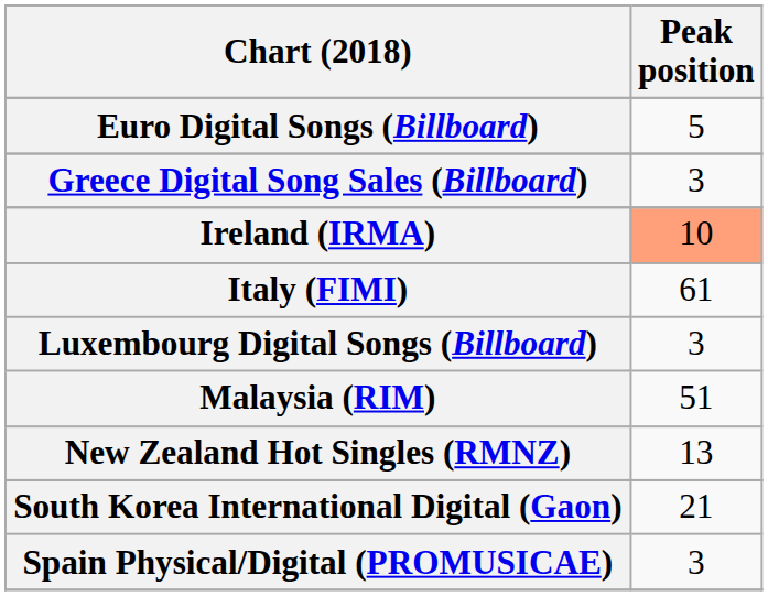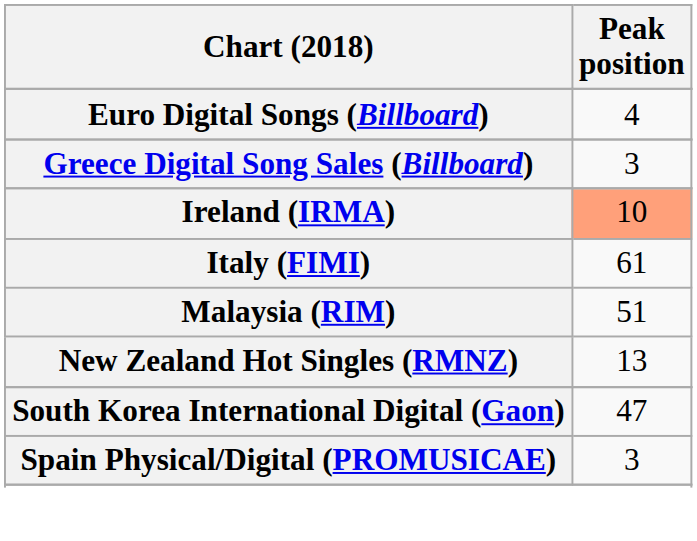 <table class="wikitable sortable plainrowheaders" style="text-align:center">
 <tr>
 <th scope="col">Chart (2018)</th>
 <th scope="col">Peak<br> position</th>
 </tr>
 <tr>
 </tr>
 <tr>
 </tr>
 <tr>
 </tr>
 <tr>
 </tr>
 <tr>
 <th scope="row">Euro Digital Songs (<a href='#'><em>Billboard</em></a>)</th>
-<td>5</td>
+<td>4</td>
 </tr>
 <tr>
 </tr>
 <tr>
 <th scope="row"><a href='#'>Greece Digital Song Sales</a> (<em><a href='#'>Billboard</a></em>)</th>
 <td>3</td>
 </tr>
 <tr>
 </tr>
 <tr>
 <th scope="row">Ireland (<a href='#'>IRMA</a>)</th>
 <td style="background: lightsalmon;">10</td>
 </tr>
 <tr>
 <th scope="row">Italy (<a href='#'>FIMI</a>)</th>
 <td>61</td>
 </tr>
 <tr>
-<th scope="row">Luxembourg Digital Songs (<a href='#'><em>Billboard</em></a>)</th>
-<td>3</td>
-</tr>
-<tr>
 <th scope="row">Malaysia (<a href='#'>RIM</a>)</th>
 <td>51</td>
 </tr>
 <tr>
 <th scope="row">New Zealand Hot Singles (<a href='#'>RMNZ</a>)</th>
 <td>13</td>
 </tr>
 <tr>
 </tr>
 <tr>
 </tr>
 <tr>
 </tr>
 <tr>
 <th scope="row">South Korea International Digital (<a href='#'>Gaon</a>)</th>
-<td>21</td>
+<td>47</td>
 </tr>
 <tr>
 <th scope="row">Spain Physical/Digital (<a href='#'>PROMUSICAE</a>)</th>
 <td>3</td>
 </tr>
 <tr>
 </tr>
 <tr>
 </tr>
 <tr>
 </tr>
 <tr>
 </tr>
 <tr>
 </tr>
 </table>
